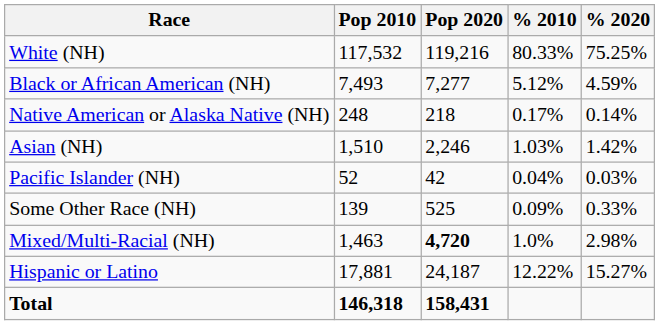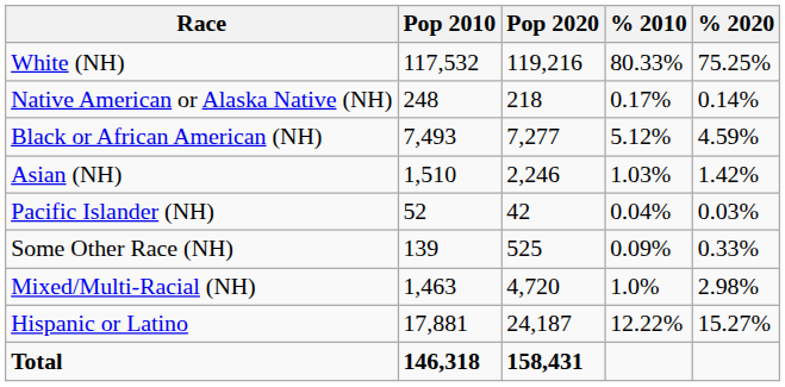 <table class="wikitable">
 <tr>
 <th>Race</th>
 <th>Pop 2010</th>
 <th>Pop 2020</th>
 <th>% 2010</th>
 <th>% 2020</th>
 </tr>
 <tr>
 <td><a href='#'>White</a> (NH)</td>
 <td>117,532</td>
 <td>119,216</td>
 <td>80.33%</td>
 <td>75.25%</td>
 </tr>
 <tr>
+<td><a href='#'>Native American</a> or <a href='#'>Alaska Native</a> (NH)</td>
+<td>248</td>
+<td>218</td>
+<td>0.17%</td>
+<td>0.14%</td>
+</tr>
+<tr>
 <td><a href='#'>Black or African American</a> (NH)</td>
 <td>7,493</td>
 <td>7,277</td>
 <td>5.12%</td>
 <td>4.59%</td>
-</tr>
-<tr>
-<td><a href='#'>Native American</a> or <a href='#'>Alaska Native</a> (NH)</td>
-<td>248</td>
-<td>218</td>
-<td>0.17%</td>
-<td>0.14%</td>
 </tr>
 <tr>
 <td><a href='#'>Asian</a> (NH)</td>
 <td>1,510</td>
 <td>2,246</td>
 <td>1.03%</td>
 <td>1.42%</td>
 </tr>
 <tr>
 <td><a href='#'>Pacific Islander</a> (NH)</td>
 <td>52</td>
 <td>42</td>
 <td>0.04%</td>
 <td>0.03%</td>
 </tr>
 <tr>
 <td>Some Other Race (NH)</td>
 <td>139</td>
 <td>525</td>
 <td>0.09%</td>
 <td>0.33%</td>
 </tr>
 <tr>
 <td><a href='#'>Mixed/Multi-Racial</a> (NH)</td>
 <td>1,463</td>
-<td><strong>4,720</strong></td>
+<td>4,720</td>
 <td>1.0%</td>
 <td>2.98%</td>
 </tr>
 <tr>
 <td><a href='#'>Hispanic or Latino</a></td>
 <td>17,881</td>
 <td>24,187</td>
 <td>12.22%</td>
 <td>15.27%</td>
 </tr>
 <tr>
 <td><strong>Total</strong></td>
 <td><strong>146,318</strong></td>
 <td><strong>158,431</strong></td>
 <td></td>
 <td></td>
 </tr>
 </table>
